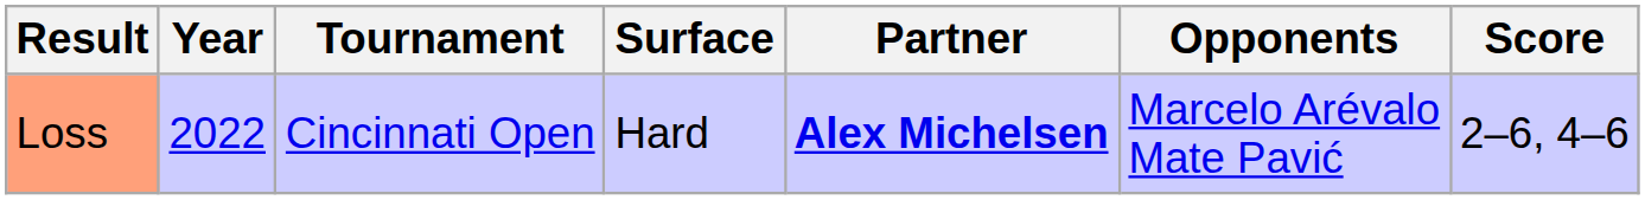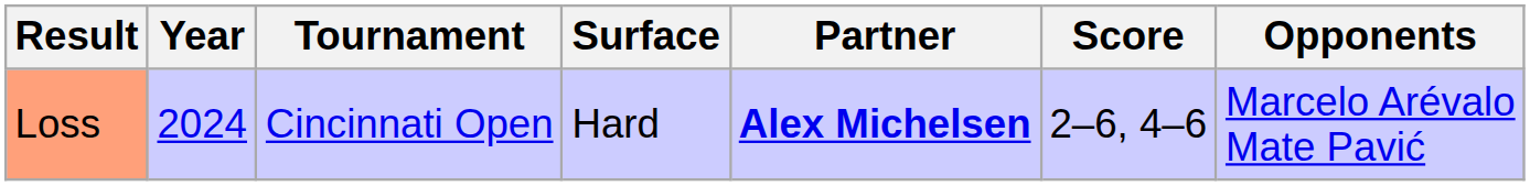 <table class="wikitable">
 <tr>
 <th>Result</th>
 <th>Year</th>
 <th>Tournament</th>
 <th>Surface</th>
 <th>Partner</th>
+<th class="unsortable">Score</th>
 <th>Opponents</th>
-<th class="unsortable">Score</th>
 </tr>
 <tr bgcolor=ccccff>
 <td bgcolor=ffa07a>Loss</td>
-<td><a href='#'>2022</a></td>
+<td><a href='#'>2024</a></td>
 <td><a href='#'>Cincinnati Open</a></td>
 <td>Hard</td>
 <td><strong> <a href='#'>Alex Michelsen</a></strong></td>
+<td>2–6, 4–6</td>
 <td> <a href='#'>Marcelo Arévalo</a><br> <a href='#'>Mate Pavić</a></td>
-<td>2–6, 4–6</td>
 </tr>
 </table>
